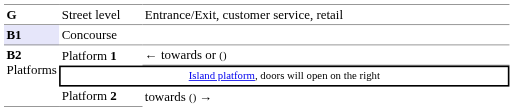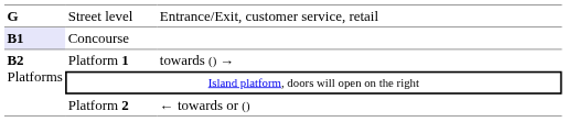 <table border=0 cellspacing=0 cellpadding=3>
 <tr>
 <td style="border-bottom:solid 1px gray;border-top:solid 1px gray;width:50px;vertical-align:top;"><strong>G</strong></td>
 <td style="border-top:solid 1px gray;border-bottom:solid 1px gray;width:100px;vertical-align:top;">Street level</td>
 <td style="border-top:solid 1px gray;border-bottom:solid 1px gray;width:490px;vertical-align:top;">Entrance/Exit, customer service, retail</td>
 </tr>
 <tr>
 <td style="background: lavender; border-bottom:solid 1px gray;vertical-align:top;"><strong>B1</strong></td>
 <td style="border-bottom:solid 1px gray;vertical-align:top;">Concourse</td>
 <td style="border-bottom:solid 1px gray;vertical-align:top;"></td>
 </tr>
 <tr>
 <td style="border-bottom:solid 1px gray;vertical-align:top;" rowspan=3><strong>B2</strong><br>Platforms</td>
 <td>Platform <span><strong>1</strong></span></td>
-<td style="border-bottom:solid 1px gray;">←  towards  or  <small>()</small></td>
+<td>  towards  <small>()</small> →</td>
 </tr>
 <tr>
 <td style="border-top:solid 2px black;border-right:solid 2px black;border-left:solid 2px black;border-bottom:solid 2px black;font-size:smaller;text-align:center;" colspan=2><a href='#'>Island platform</a>, doors will open on the right</td>
 </tr>
 <tr>
 <td style="border-bottom:solid 1px gray;">Platform <span><strong>2</strong></span></td>
-<td>  towards  <small>()</small> →</td>
+<td style="border-bottom:solid 1px gray;">←  towards  or  <small>()</small></td>
 </tr>
 </table>
